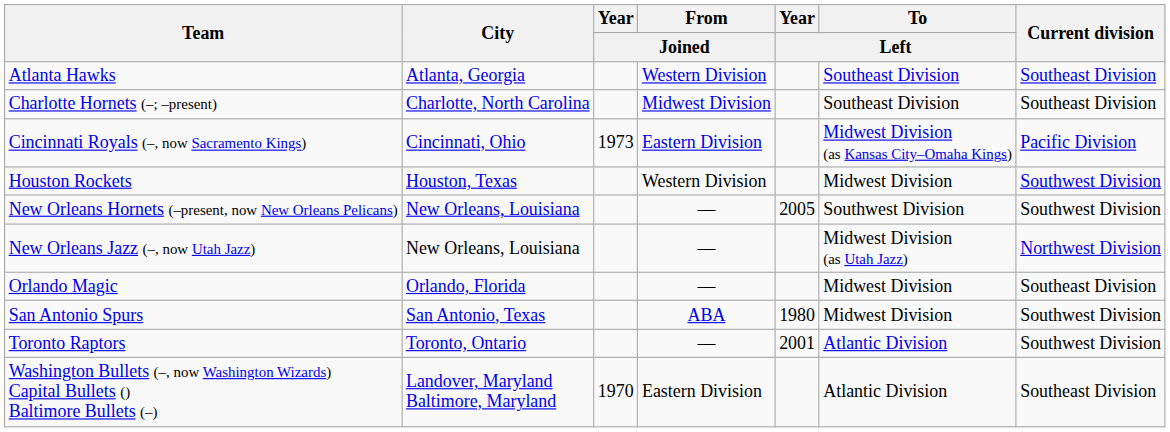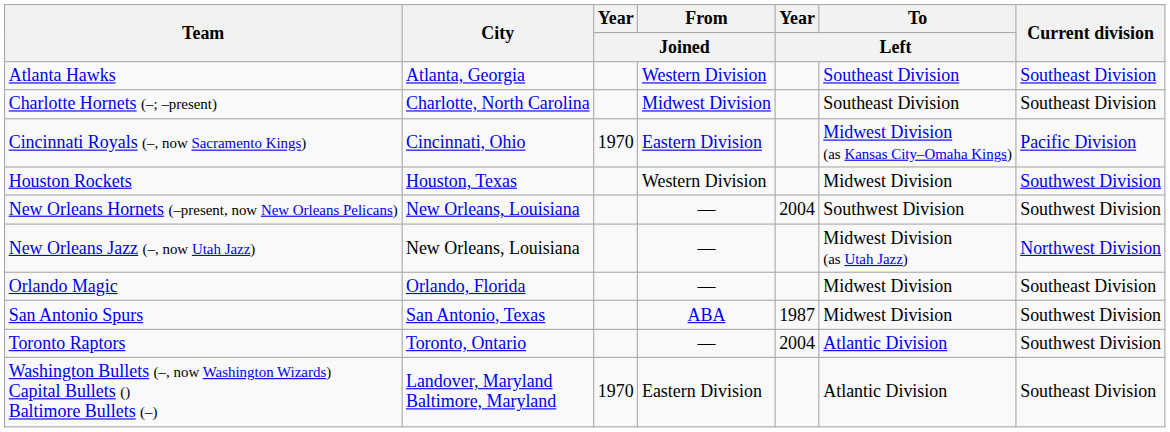 <table class="wikitable sortable">
 <tr>
 <th rowspan="2">Team</th>
 <th rowspan="2">City</th>
 <th>Year</th>
 <th>From</th>
 <th>Year</th>
 <th>To</th>
 <th rowspan="2">Current division</th>
 </tr>
 <tr class="unsortable">
 <th colspan="2">Joined</th>
 <th colspan="2">Left</th>
 </tr>
 <tr>
 <td><a href='#'>Atlanta Hawks</a></td>
 <td><a href='#'>Atlanta, Georgia</a></td>
 <td></td>
 <td><a href='#'>Western Division</a></td>
 <td></td>
 <td><a href='#'>Southeast Division</a></td>
 <td><a href='#'>Southeast Division</a></td>
 </tr>
 <tr>
 <td><a href='#'>Charlotte Hornets</a> <small>(–; –present)</small></td>
 <td><a href='#'>Charlotte, North Carolina</a></td>
 <td></td>
 <td><a href='#'>Midwest Division</a></td>
 <td></td>
 <td>Southeast Division</td>
 <td>Southeast Division</td>
 </tr>
 <tr>
 <td><a href='#'>Cincinnati Royals</a> <small>(–, now <a href='#'>Sacramento Kings</a>)</small></td>
 <td><a href='#'>Cincinnati, Ohio</a></td>
-<td>1973</td>
+<td>1970</td>
 <td><a href='#'>Eastern Division</a></td>
 <td></td>
 <td><a href='#'>Midwest Division</a><br><small>(as <a href='#'>Kansas City–Omaha Kings</a>)</small></td>
 <td><a href='#'>Pacific Division</a></td>
 </tr>
 <tr>
 <td><a href='#'>Houston Rockets</a></td>
 <td><a href='#'>Houston, Texas</a></td>
 <td></td>
 <td>Western Division</td>
 <td></td>
 <td>Midwest Division</td>
 <td><a href='#'>Southwest Division</a></td>
 </tr>
 <tr>
 <td><a href='#'>New Orleans Hornets</a> <small>(–present, now <a href='#'>New Orleans Pelicans</a>)</small></td>
 <td><a href='#'>New Orleans, Louisiana</a></td>
 <td></td>
 <td align="center">—</td>
-<td>2005</td>
+<td>2004</td>
 <td>Southwest Division</td>
 <td>Southwest Division</td>
 </tr>
 <tr>
 <td><a href='#'>New Orleans Jazz</a> <small>(–, now <a href='#'>Utah Jazz</a>)</small></td>
 <td>New Orleans, Louisiana</td>
 <td></td>
 <td align="center">—</td>
 <td></td>
 <td>Midwest Division<br><small>(as <a href='#'>Utah Jazz</a>)</small></td>
 <td><a href='#'>Northwest Division</a></td>
 </tr>
 <tr>
 <td><a href='#'>Orlando Magic</a></td>
 <td><a href='#'>Orlando, Florida</a></td>
 <td></td>
 <td align="center">—</td>
 <td></td>
 <td>Midwest Division</td>
 <td>Southeast Division</td>
 </tr>
 <tr>
 <td><a href='#'>San Antonio Spurs</a></td>
 <td><a href='#'>San Antonio, Texas</a></td>
 <td></td>
 <td align="center"><a href='#'>ABA</a></td>
-<td>1980</td>
+<td>1987</td>
 <td>Midwest Division</td>
 <td>Southwest Division</td>
 </tr>
 <tr>
 <td><a href='#'>Toronto Raptors</a></td>
 <td><a href='#'>Toronto, Ontario</a></td>
 <td></td>
 <td align="center">—</td>
-<td>2001</td>
+<td>2004</td>
 <td><a href='#'>Atlantic Division</a></td>
 <td>Southwest Division</td>
 </tr>
 <tr>
 <td><a href='#'>Washington Bullets</a> <small>(–, now <a href='#'>Washington Wizards</a>)</small><br><a href='#'>Capital Bullets</a> <small>()</small><br><a href='#'>Baltimore Bullets</a> <small>(–)</small></td>
 <td><a href='#'>Landover, Maryland</a><br><a href='#'>Baltimore, Maryland</a></td>
 <td>1970</td>
 <td>Eastern Division</td>
 <td></td>
 <td>Atlantic Division</td>
 <td>Southeast Division</td>
 </tr>
 </table>
